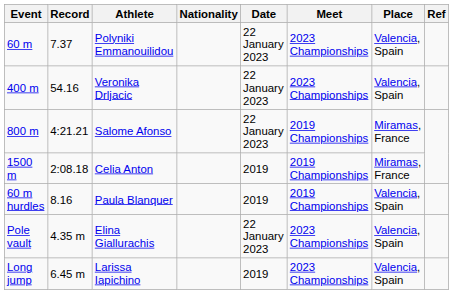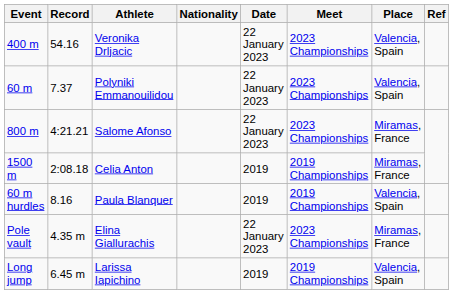 <table class="wikitable" style="font-size:95%; width: 95%;">
 <tr>
 <th>Event</th>
 <th>Record</th>
 <th>Athlete</th>
 <th>Nationality</th>
 <th>Date</th>
 <th>Meet</th>
 <th>Place</th>
 <th>Ref</th>
 </tr>
 <tr>
-<td><a href='#'>60 m</a></td>
-<td>7.37</td>
-<td><a href='#'>Polyniki Emmanouilidou</a></td>
+<td><a href='#'>400 m</a></td>
+<td>54.16</td>
+<td><a href='#'>Veronika Drljacic</a></td>
 <td></td>
 <td>22 January 2023</td>
 <td><a href='#'>2023 Championships</a></td>
 <td><a href='#'>Valencia</a>, Spain</td>
 <td></td>
 </tr>
 <tr>
-<td><a href='#'>400 m</a></td>
-<td>54.16</td>
-<td><a href='#'>Veronika Drljacic</a></td>
+<td><a href='#'>60 m</a></td>
+<td>7.37</td>
+<td><a href='#'>Polyniki Emmanouilidou</a></td>
 <td></td>
 <td>22 January 2023</td>
 <td><a href='#'>2023 Championships</a></td>
 <td><a href='#'>Valencia</a>, Spain</td>
 <td></td>
 </tr>
 <tr>
 <td><a href='#'>800 m</a></td>
 <td>4:21.21</td>
 <td><a href='#'>Salome Afonso</a></td>
 <td></td>
 <td>22 January 2023</td>
-<td><a href='#'>2019 Championships</a></td>
+<td><a href='#'>2023 Championships</a></td>
 <td><a href='#'>Miramas</a>, France</td>
 </tr>
 <tr>
 <td><a href='#'>1500 m</a></td>
 <td>2:08.18</td>
 <td><a href='#'>Celia Anton</a></td>
 <td></td>
 <td>2019</td>
 <td><a href='#'>2019 Championships</a></td>
 <td><a href='#'>Miramas</a>, France</td>
 </tr>
 <tr>
 <td><a href='#'>60 m hurdles</a></td>
 <td>8.16</td>
 <td><a href='#'>Paula Blanquer</a></td>
 <td></td>
 <td>2019</td>
 <td><a href='#'>2019 Championships</a></td>
 <td><a href='#'>Valencia</a>, Spain</td>
 <td></td>
 </tr>
 <tr>
 <td><a href='#'>Pole vault</a></td>
 <td>4.35 m</td>
 <td><a href='#'>Elina Giallurachis</a></td>
 <td></td>
 <td>22 January 2023</td>
 <td><a href='#'>2023 Championships</a></td>
-<td><a href='#'>Valencia</a>, Spain</td>
+<td><a href='#'>Miramas</a>, France</td>
 <td></td>
 </tr>
 <tr>
 <td><a href='#'>Long jump</a></td>
 <td>6.45 m</td>
 <td><a href='#'>Larissa Iapichino</a></td>
 <td></td>
 <td>2019</td>
-<td><a href='#'>2023 Championships</a></td>
+<td><a href='#'>2019 Championships</a></td>
 <td><a href='#'>Valencia</a>, Spain</td>
 <td></td>
 </tr>
 </table>
